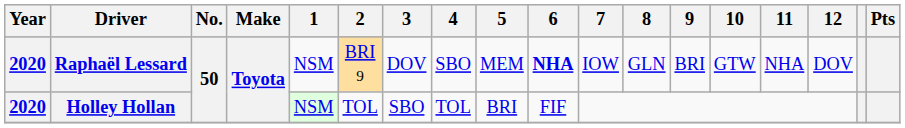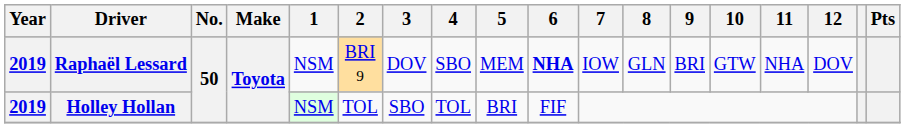 <table class="wikitable" style="text-align:center; font-size:75%">
 <tr>
 <th>Year</th>
 <th>Driver</th>
 <th>No.</th>
 <th>Make</th>
 <th>1</th>
 <th>2</th>
 <th>3</th>
 <th>4</th>
 <th>5</th>
 <th>6</th>
 <th>7</th>
 <th>8</th>
 <th>9</th>
 <th>10</th>
 <th>11</th>
 <th>12</th>
 <th></th>
 <th>Pts</th>
 </tr>
 <tr>
-<th><a href='#'>2020</a></th>
+<th><a href='#'>2019</a></th>
 <th><a href='#'>Raphaël Lessard</a></th>
 <th rowspan=2>50</th>
 <th rowspan=2><a href='#'>Toyota</a></th>
 <td><a href='#'>NSM</a></td>
 <td style="background:#FFDF9F;"><a href='#'>BRI</a><br><small>9</small></td>
 <td><a href='#'>DOV</a></td>
 <td><a href='#'>SBO</a></td>
 <td><a href='#'>MEM</a></td>
 <td><strong><a href='#'>NHA</a></strong></td>
 <td><a href='#'>IOW</a></td>
 <td><a href='#'>GLN</a></td>
 <td><a href='#'>BRI</a></td>
 <td><a href='#'>GTW</a></td>
 <td><a href='#'>NHA</a></td>
 <td><a href='#'>DOV</a></td>
 <th></th>
 <th></th>
 </tr>
 <tr>
-<th><a href='#'>2020</a></th>
+<th><a href='#'>2019</a></th>
 <th><a href='#'>Holley Hollan</a></th>
 <td style="background:#DFFFDF;"><a href='#'>NSM</a><br></td>
 <td><a href='#'>TOL</a></td>
 <td><a href='#'>SBO</a></td>
 <td><a href='#'>TOL</a></td>
 <td><a href='#'>BRI</a></td>
 <td><a href='#'>FIF</a></td>
 <td colspan=6></td>
 <th></th>
 <th></th>
 </tr>
 <tr>
 </tr>
 </table>
